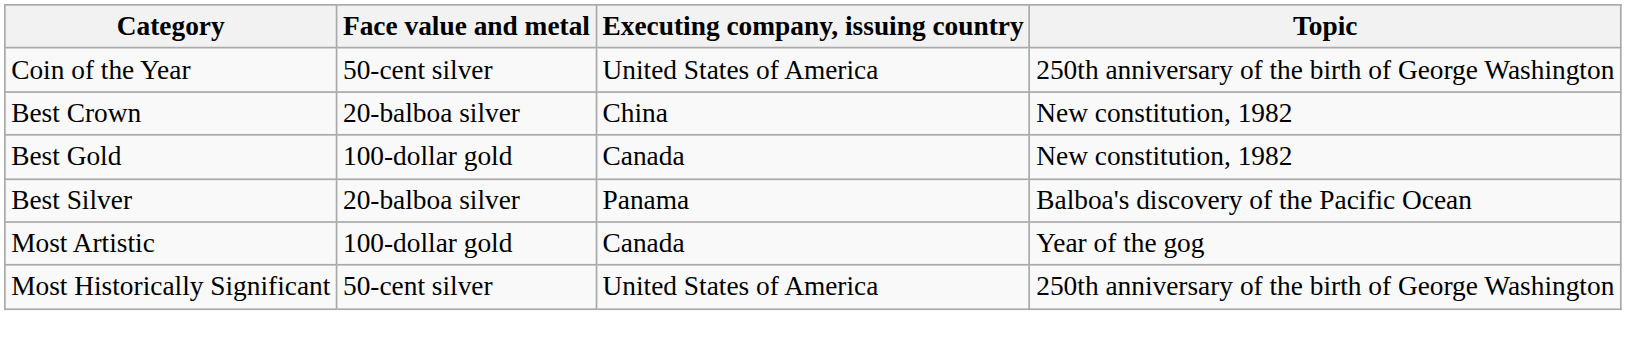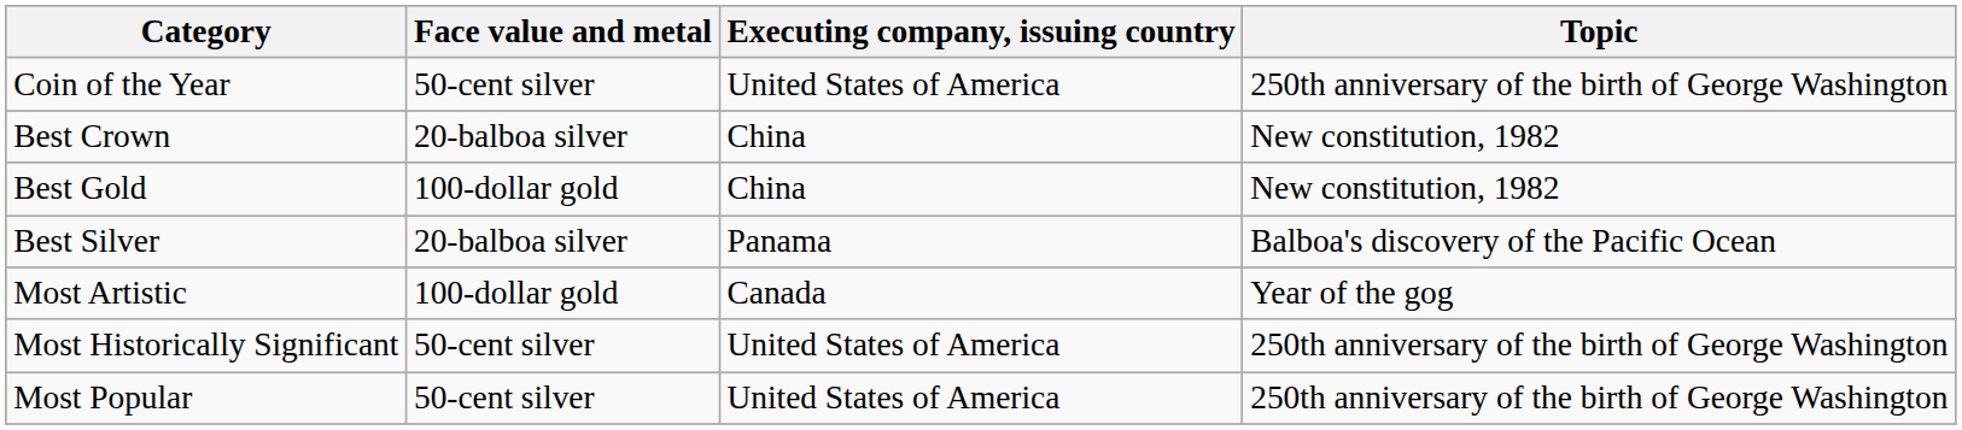 <table class="wikitable plainrowheaders">
 <tr>
 <th>Category</th>
 <th>Face value and metal</th>
 <th>Executing company, issuing country</th>
 <th>Topic</th>
 </tr>
 <tr>
 <td>Coin of the Year</td>
 <td>50-cent silver</td>
 <td>United States of America</td>
 <td>250th anniversary of the birth of George Washington</td>
 </tr>
 <tr>
 <td>Best Crown</td>
 <td>20-balboa silver</td>
 <td>China</td>
 <td>New constitution, 1982</td>
 </tr>
 <tr>
 <td>Best Gold</td>
 <td>100-dollar gold</td>
-<td>Canada</td>
+<td>China</td>
 <td>New constitution, 1982</td>
 </tr>
 <tr>
 <td>Best Silver</td>
 <td>20-balboa silver</td>
 <td>Panama</td>
 <td>Balboa's discovery of the Pacific Ocean</td>
 </tr>
 <tr>
 <td>Most Artistic</td>
 <td>100-dollar gold</td>
 <td>Canada</td>
 <td>Year of the gog</td>
 </tr>
 <tr>
 <td>Most Historically Significant</td>
 <td>50-cent silver</td>
 <td>United States of America</td>
 <td>250th anniversary of the birth of George Washington</td>
 </tr>
+<tr>
+<td>Most Popular</td>
+<td>50-cent silver</td>
+<td>United States of America</td>
+<td>250th anniversary of the birth of George Washington</td>
+</tr>
 </table>
